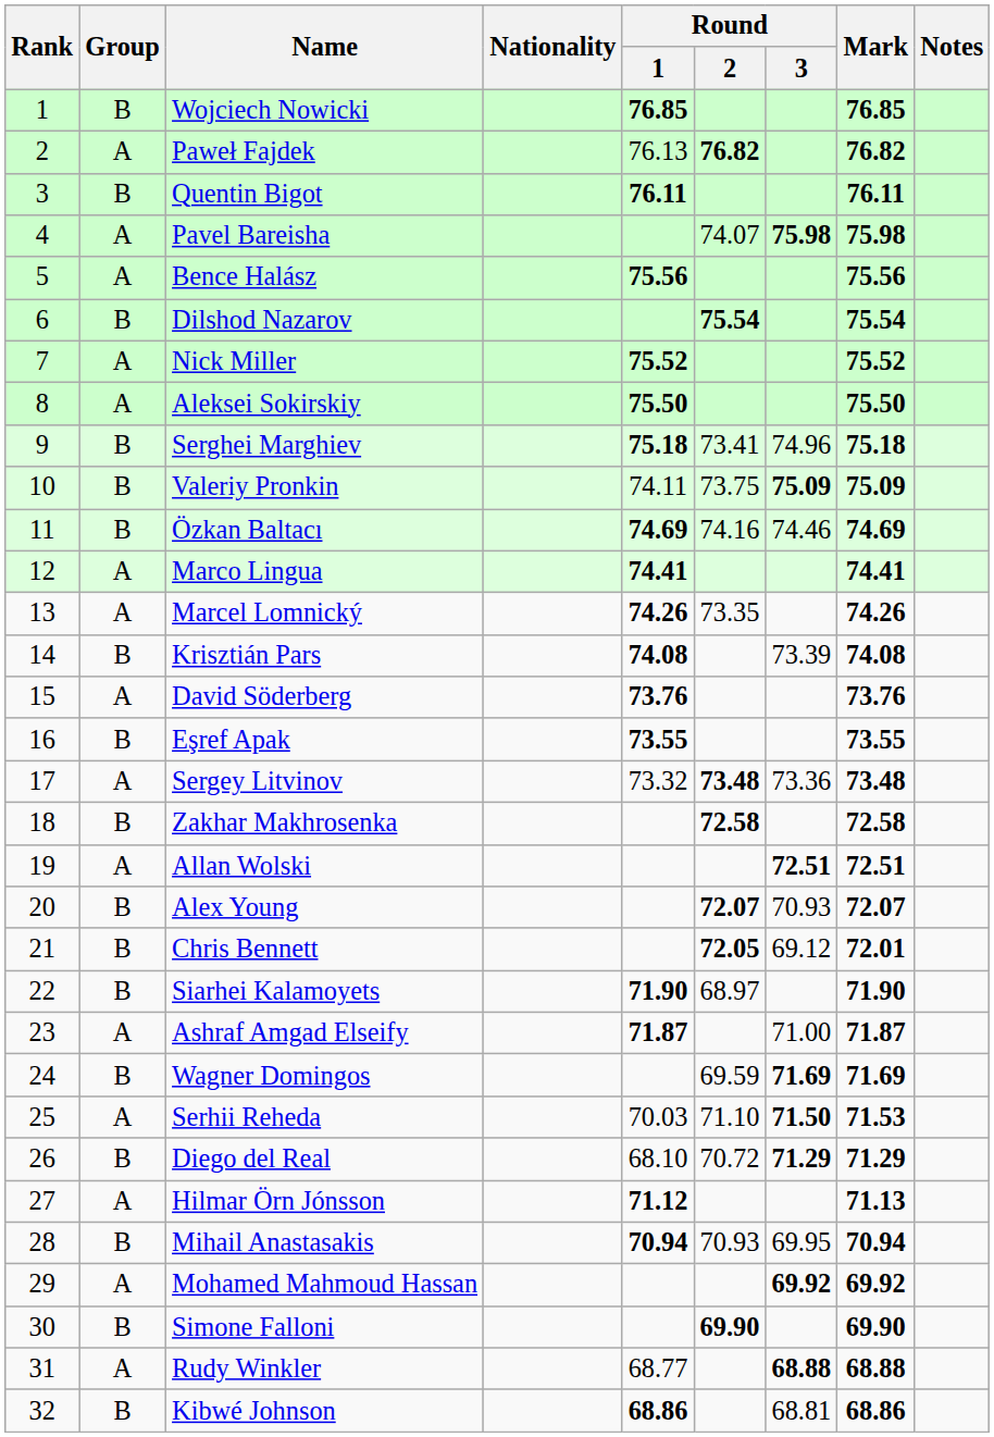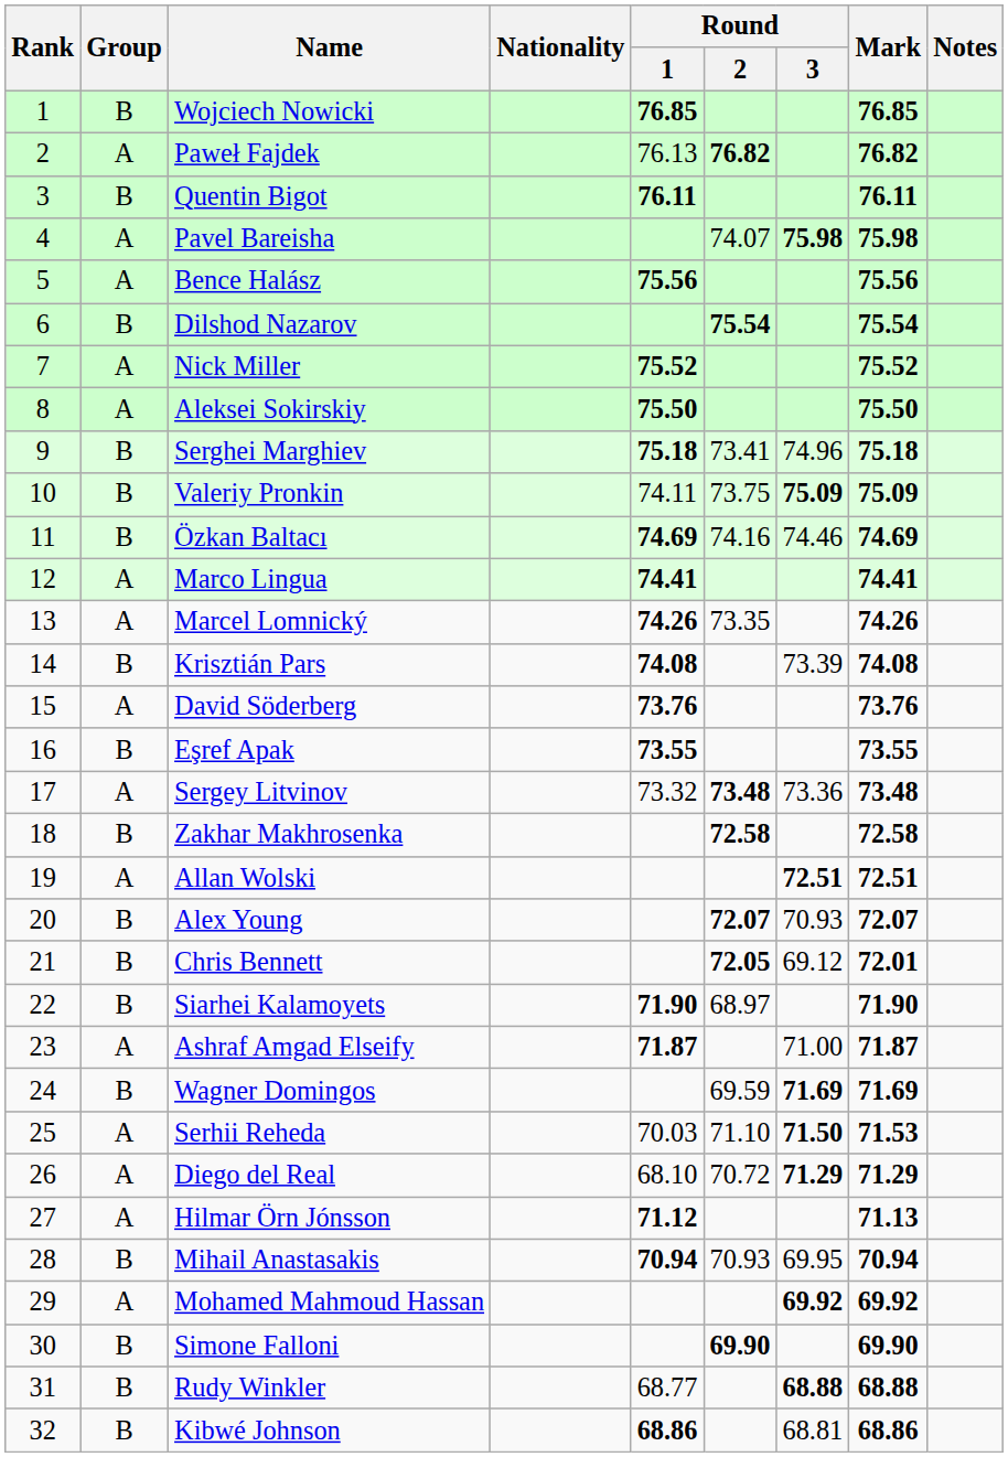 <table class="wikitable sortable" style="text-align:center">
 <tr>
 <th rowspan=2>Rank</th>
 <th rowspan=2>Group</th>
 <th rowspan=2>Name</th>
 <th rowspan=2>Nationality</th>
 <th colspan=3>Round</th>
 <th rowspan=2>Mark</th>
 <th rowspan=2>Notes</th>
 </tr>
 <tr>
 <th>1</th>
 <th>2</th>
 <th>3</th>
 </tr>
 <tr bgcolor=ccffcc>
 <td>1</td>
 <td>B</td>
 <td style="text-align:left;"><a href='#'>Wojciech Nowicki</a></td>
 <td style="text-align:left;"></td>
 <td><strong>76.85</strong></td>
 <td></td>
 <td></td>
 <td><strong>76.85</strong></td>
 <td></td>
 </tr>
 <tr bgcolor=ccffcc>
 <td>2</td>
 <td>A</td>
 <td style="text-align:left;"><a href='#'>Paweł Fajdek</a></td>
 <td style="text-align:left;"></td>
 <td>76.13</td>
 <td><strong>76.82</strong></td>
 <td></td>
 <td><strong>76.82</strong></td>
 <td></td>
 </tr>
 <tr bgcolor=ccffcc>
 <td>3</td>
 <td>B</td>
 <td style="text-align:left;"><a href='#'>Quentin Bigot</a></td>
 <td style="text-align:left;"></td>
 <td><strong>76.11</strong></td>
 <td></td>
 <td></td>
 <td><strong>76.11</strong></td>
 <td></td>
 </tr>
 <tr bgcolor=ccffcc>
 <td>4</td>
 <td>A</td>
 <td style="text-align:left;"><a href='#'>Pavel Bareisha</a></td>
 <td style="text-align:left;"></td>
 <td></td>
 <td>74.07</td>
 <td><strong>75.98</strong></td>
 <td><strong>75.98</strong></td>
 <td></td>
 </tr>
 <tr bgcolor=ccffcc>
 <td>5</td>
 <td>A</td>
 <td style="text-align:left;"><a href='#'>Bence Halász</a></td>
 <td style="text-align:left;"></td>
 <td><strong>75.56</strong></td>
 <td></td>
 <td></td>
 <td><strong>75.56</strong></td>
 <td></td>
 </tr>
 <tr bgcolor=ccffcc>
 <td>6</td>
 <td>B</td>
 <td style="text-align:left;"><a href='#'>Dilshod Nazarov</a></td>
 <td style="text-align:left;"></td>
 <td></td>
 <td><strong>75.54</strong></td>
 <td></td>
 <td><strong>75.54</strong></td>
 <td></td>
 </tr>
 <tr bgcolor=ccffcc>
 <td>7</td>
 <td>A</td>
 <td style="text-align:left;"><a href='#'>Nick Miller</a></td>
 <td style="text-align:left;"></td>
 <td><strong>75.52</strong></td>
 <td></td>
 <td></td>
 <td><strong>75.52</strong></td>
 <td></td>
 </tr>
 <tr bgcolor=ccffcc>
 <td>8</td>
 <td>A</td>
 <td style="text-align:left;"><a href='#'>Aleksei Sokirskiy</a></td>
 <td style="text-align:left;"></td>
 <td><strong>75.50 </strong></td>
 <td></td>
 <td></td>
 <td><strong>75.50</strong></td>
 <td></td>
 </tr>
 <tr bgcolor=ddffdd>
 <td>9</td>
 <td>B</td>
 <td style="text-align:left;"><a href='#'>Serghei Marghiev</a></td>
 <td style="text-align:left;"></td>
 <td><strong>75.18</strong></td>
 <td>73.41</td>
 <td>74.96</td>
 <td><strong>75.18</strong></td>
 <td></td>
 </tr>
 <tr bgcolor=ddffdd>
 <td>10</td>
 <td>B</td>
 <td style="text-align:left;"><a href='#'>Valeriy Pronkin</a></td>
 <td style="text-align:left;"></td>
 <td>74.11</td>
 <td>73.75</td>
 <td><strong>75.09</strong></td>
 <td><strong>75.09</strong></td>
 <td></td>
 </tr>
 <tr bgcolor=ddffdd>
 <td>11</td>
 <td>B</td>
 <td style="text-align:left;"><a href='#'>Özkan Baltacı</a></td>
 <td style="text-align:left;"></td>
 <td><strong>74.69</strong></td>
 <td>74.16</td>
 <td>74.46</td>
 <td><strong>74.69</strong></td>
 <td></td>
 </tr>
 <tr bgcolor=ddffdd>
 <td>12</td>
 <td>A</td>
 <td style="text-align:left;"><a href='#'>Marco Lingua</a></td>
 <td style="text-align:left;"></td>
 <td><strong>74.41</strong></td>
 <td></td>
 <td></td>
 <td><strong>74.41</strong></td>
 <td></td>
 </tr>
 <tr>
 <td>13</td>
 <td>A</td>
 <td style="text-align:left;"><a href='#'>Marcel Lomnický</a></td>
 <td style="text-align:left;"></td>
 <td><strong>74.26</strong></td>
 <td>73.35</td>
 <td></td>
 <td><strong>74.26</strong></td>
 <td></td>
 </tr>
 <tr>
 <td>14</td>
 <td>B</td>
 <td style="text-align:left;"><a href='#'>Krisztián Pars</a></td>
 <td style="text-align:left;"></td>
 <td><strong>74.08</strong></td>
 <td></td>
 <td>73.39</td>
 <td><strong>74.08</strong></td>
 <td></td>
 </tr>
 <tr>
 <td>15</td>
 <td>A</td>
 <td style="text-align:left;"><a href='#'>David Söderberg</a></td>
 <td style="text-align:left;"></td>
 <td><strong>73.76</strong></td>
 <td></td>
 <td></td>
 <td><strong>73.76</strong></td>
 <td></td>
 </tr>
 <tr>
 <td>16</td>
 <td>B</td>
 <td style="text-align:left;"><a href='#'>Eşref Apak</a></td>
 <td style="text-align:left;"></td>
 <td><strong>73.55</strong></td>
 <td></td>
 <td></td>
 <td><strong>73.55</strong></td>
 <td></td>
 </tr>
 <tr>
 <td>17</td>
 <td>A</td>
 <td style="text-align:left;"><a href='#'>Sergey Litvinov</a></td>
 <td style="text-align:left;"></td>
 <td>73.32</td>
 <td><strong>73.48</strong></td>
 <td>73.36</td>
 <td><strong>73.48</strong></td>
 <td></td>
 </tr>
 <tr>
 <td>18</td>
 <td>B</td>
 <td style="text-align:left;"><a href='#'>Zakhar Makhrosenka</a></td>
 <td style="text-align:left;"></td>
 <td></td>
 <td><strong>72.58</strong></td>
 <td></td>
 <td><strong>72.58</strong></td>
 <td></td>
 </tr>
 <tr>
 <td>19</td>
 <td>A</td>
 <td style="text-align:left;"><a href='#'>Allan Wolski</a></td>
 <td style="text-align:left;"></td>
 <td></td>
 <td></td>
 <td><strong>72.51</strong></td>
 <td><strong>72.51</strong></td>
 <td></td>
 </tr>
 <tr>
 <td>20</td>
 <td>B</td>
 <td style="text-align:left;"><a href='#'>Alex Young</a></td>
 <td style="text-align:left;"></td>
 <td></td>
 <td><strong>72.07</strong></td>
 <td>70.93</td>
 <td><strong>72.07</strong></td>
 <td></td>
 </tr>
 <tr>
 <td>21</td>
 <td>B</td>
 <td style="text-align:left;"><a href='#'>Chris Bennett</a></td>
 <td style="text-align:left;"></td>
 <td></td>
 <td><strong>72.05</strong></td>
 <td>69.12</td>
 <td><strong>72.01</strong></td>
 <td></td>
 </tr>
 <tr>
 <td>22</td>
 <td>B</td>
 <td style="text-align:left;"><a href='#'>Siarhei Kalamoyets</a></td>
 <td style="text-align:left;"></td>
 <td><strong>71.90</strong></td>
 <td>68.97</td>
 <td></td>
 <td><strong>71.90</strong></td>
 <td></td>
 </tr>
 <tr>
 <td>23</td>
 <td>A</td>
 <td style="text-align:left;"><a href='#'>Ashraf Amgad Elseify</a></td>
 <td style="text-align:left;"></td>
 <td><strong>71.87</strong></td>
 <td></td>
 <td>71.00</td>
 <td><strong>71.87</strong></td>
 <td></td>
 </tr>
 <tr>
 <td>24</td>
 <td>B</td>
 <td style="text-align:left;"><a href='#'>Wagner Domingos</a></td>
 <td style="text-align:left;"></td>
 <td></td>
 <td>69.59</td>
 <td><strong>71.69</strong></td>
 <td><strong>71.69</strong></td>
 <td></td>
 </tr>
 <tr>
 <td>25</td>
 <td>A</td>
 <td style="text-align:left;"><a href='#'>Serhii Reheda</a></td>
 <td style="text-align:left;"></td>
 <td>70.03</td>
 <td>71.10</td>
 <td><strong>71.50</strong></td>
 <td><strong>71.53</strong></td>
 <td></td>
 </tr>
 <tr>
 <td>26</td>
-<td>B</td>
+<td>A</td>
 <td style="text-align:left;"><a href='#'>Diego del Real</a></td>
 <td style="text-align:left;"></td>
 <td>68.10</td>
 <td>70.72</td>
 <td><strong>71.29</strong></td>
 <td><strong>71.29</strong></td>
 <td></td>
 </tr>
 <tr>
 <td>27</td>
 <td>A</td>
 <td style="text-align:left;"><a href='#'>Hilmar Örn Jónsson</a></td>
 <td style="text-align:left;"></td>
 <td><strong>71.12</strong></td>
 <td></td>
 <td></td>
 <td><strong>71.13</strong></td>
 <td></td>
 </tr>
 <tr>
 <td>28</td>
 <td>B</td>
 <td style="text-align:left;"><a href='#'>Mihail Anastasakis</a></td>
 <td style="text-align:left;"></td>
 <td><strong>70.94</strong></td>
 <td>70.93</td>
 <td>69.95</td>
 <td><strong>70.94</strong></td>
 <td></td>
 </tr>
 <tr>
 <td>29</td>
 <td>A</td>
 <td style="text-align:left;"><a href='#'>Mohamed Mahmoud Hassan</a></td>
 <td style="text-align:left;"></td>
 <td></td>
 <td></td>
 <td><strong>69.92</strong></td>
 <td><strong>69.92</strong></td>
 <td></td>
 </tr>
 <tr>
 <td>30</td>
 <td>B</td>
 <td style="text-align:left;"><a href='#'>Simone Falloni</a></td>
 <td style="text-align:left;"></td>
 <td></td>
 <td><strong>69.90</strong></td>
 <td></td>
 <td><strong>69.90</strong></td>
 <td></td>
 </tr>
 <tr>
 <td>31</td>
-<td>A</td>
+<td>B</td>
 <td style="text-align:left;"><a href='#'>Rudy Winkler</a></td>
 <td style="text-align:left;"></td>
 <td>68.77</td>
 <td></td>
 <td><strong>68.88</strong></td>
 <td><strong>68.88</strong></td>
 <td></td>
 </tr>
 <tr>
 <td>32</td>
 <td>B</td>
 <td style="text-align:left;"><a href='#'>Kibwé Johnson</a></td>
 <td style="text-align:left;"></td>
 <td><strong>68.86</strong></td>
 <td></td>
 <td>68.81</td>
 <td><strong>68.86</strong></td>
 <td></td>
 </tr>
 </table>
